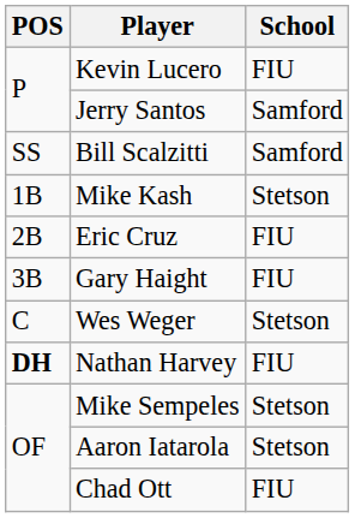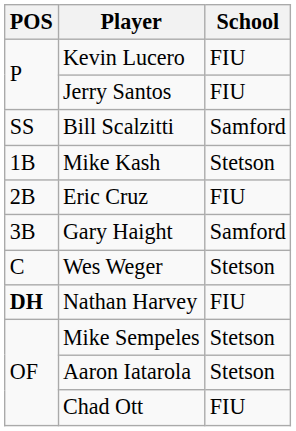 <table class=wikitable>
 <tr>
 <th>POS</th>
 <th>Player</th>
 <th>School</th>
 </tr>
 <tr>
 <td rowspan=2>P</td>
 <td>Kevin Lucero</td>
 <td>FIU</td>
 </tr>
 <tr>
 <td>Jerry Santos</td>
-<td>Samford</td>
+<td>FIU</td>
 </tr>
 <tr>
 <td>SS</td>
 <td>Bill Scalzitti</td>
 <td>Samford</td>
 </tr>
 <tr>
 <td>1B</td>
 <td>Mike Kash</td>
 <td>Stetson</td>
 </tr>
 <tr>
 <td>2B</td>
 <td>Eric Cruz</td>
 <td>FIU</td>
 </tr>
 <tr>
 <td>3B</td>
 <td>Gary Haight</td>
-<td>FIU</td>
+<td>Samford</td>
 </tr>
 <tr>
 <td>C</td>
 <td>Wes Weger</td>
 <td>Stetson</td>
 </tr>
 <tr>
 <td><strong>DH</strong></td>
 <td>Nathan Harvey</td>
 <td>FIU</td>
 </tr>
 <tr>
 <td rowspan=3>OF</td>
 <td>Mike Sempeles</td>
 <td>Stetson</td>
 </tr>
 <tr>
 <td>Aaron Iatarola</td>
 <td>Stetson</td>
 </tr>
 <tr>
 <td>Chad Ott</td>
 <td>FIU</td>
 </tr>
 </table>
